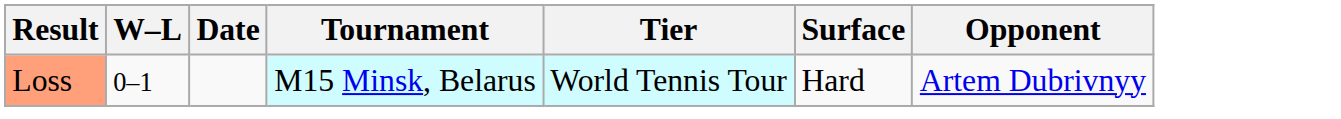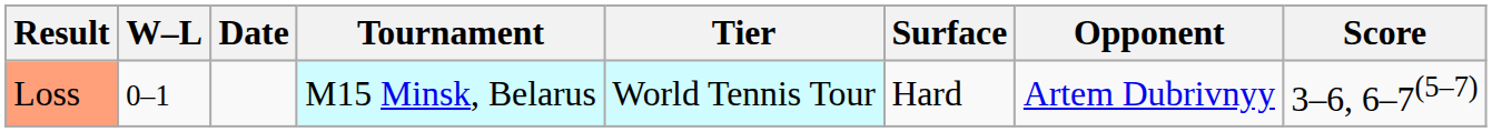 <table class="sortable wikitable">
 <tr>
 <th>Result</th>
 <th class="unsortable">W–L</th>
 <th>Date</th>
 <th>Tournament</th>
 <th>Tier</th>
 <th>Surface</th>
 <th>Opponent</th>
+<th class="unsortable">Score</th>
 </tr>
 <tr>
 <td bgcolor=FFA07A>Loss</td>
 <td><small>0–1</small></td>
 <td></td>
 <td style="background:#cffcff;">M15 <a href='#'>Minsk</a>, Belarus</td>
 <td style="background:#cffcff;">World Tennis Tour</td>
 <td>Hard</td>
 <td> <a href='#'>Artem Dubrivnyy</a></td>
+<td>3–6, 6–7<sup>(5–7)</sup></td>
 </tr>
 </table>
